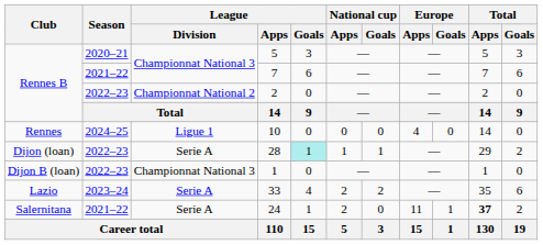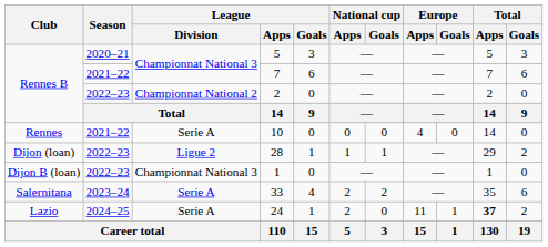 <table class="wikitable" style="text-align: center">
 <tr>
 <th rowspan="2">Club</th>
 <th rowspan="2">Season</th>
 <th colspan="3">League</th>
 <th colspan="2">National cup</th>
 <th colspan="2">Europe</th>
 <th colspan="2">Total</th>
 </tr>
 <tr>
 <th>Division</th>
 <th>Apps</th>
 <th>Goals</th>
 <th>Apps</th>
 <th>Goals</th>
 <th>Apps</th>
 <th>Goals</th>
 <th>Apps</th>
 <th>Goals</th>
 </tr>
 <tr>
 <td rowspan="4"><a href='#'>Rennes B</a></td>
 <td><a href='#'>2020–21</a></td>
 <td rowspan="2"><a href='#'>Championnat National 3</a></td>
 <td>5</td>
 <td>3</td>
 <td colspan="2">—</td>
 <td colspan="2">—</td>
 <td>5</td>
 <td>3</td>
 </tr>
 <tr>
 <td><a href='#'>2021–22</a></td>
 <td>7</td>
 <td>6</td>
 <td colspan="2">—</td>
 <td colspan="2">—</td>
 <td>7</td>
 <td>6</td>
 </tr>
 <tr>
 <td><a href='#'>2022–23</a></td>
 <td><a href='#'>Championnat National 2</a></td>
 <td>2</td>
 <td>0</td>
 <td colspan="2">—</td>
 <td colspan="2">—</td>
 <td>2</td>
 <td>0</td>
 </tr>
 <tr>
 <th colspan="2">Total</th>
 <th>14</th>
 <th>9</th>
 <th colspan="2">—</th>
 <th colspan="2">—</th>
 <th>14</th>
 <th>9</th>
 </tr>
 <tr>
 <td><a href='#'>Rennes</a></td>
-<td><a href='#'>2024–25</a></td>
-<td><a href='#'>Ligue 1</a></td>
+<td><a href='#'>2021–22</a></td>
+<td>Serie A</td>
 <td>10</td>
 <td>0</td>
 <td>0</td>
 <td>0</td>
 <td>4</td>
 <td>0</td>
 <td>14</td>
 <td>0</td>
 </tr>
 <tr>
 <td><a href='#'>Dijon</a> (loan)</td>
 <td><a href='#'>2022–23</a></td>
-<td>Serie A</td>
+<td><a href='#'>Ligue 2</a></td>
 <td>28</td>
-<td style="background: paleturquoise;">1</td>
+<td>1</td>
 <td>1</td>
 <td>1</td>
 <td colspan="2">—</td>
 <td>29</td>
 <td>2</td>
 </tr>
 <tr>
 <td><a href='#'>Dijon B</a> (loan)</td>
 <td><a href='#'>2022–23</a></td>
 <td>Championnat National 3</td>
 <td>1</td>
 <td>0</td>
 <td colspan="2">—</td>
 <td colspan="2">—</td>
 <td>1</td>
 <td>0</td>
 </tr>
 <tr>
-<td><a href='#'>Lazio</a></td>
+<td><a href='#'>Salernitana</a></td>
 <td><a href='#'>2023–24</a></td>
 <td><a href='#'>Serie A</a></td>
 <td>33</td>
 <td>4</td>
 <td>2</td>
 <td>2</td>
 <td colspan="2">—</td>
 <td>35</td>
 <td>6</td>
 </tr>
 <tr>
-<td><a href='#'>Salernitana</a></td>
-<td><a href='#'>2021–22</a></td>
+<td><a href='#'>Lazio</a></td>
+<td><a href='#'>2024–25</a></td>
 <td>Serie A</td>
 <td>24</td>
 <td>1</td>
 <td>2</td>
 <td>0</td>
 <td>11</td>
 <td>1</td>
 <td><strong>37</strong></td>
 <td>2</td>
 </tr>
 <tr>
 <th colspan="3">Career total</th>
 <th>110</th>
 <th>15</th>
 <th>5</th>
 <th>3</th>
 <th>15</th>
 <th>1</th>
 <th>130</th>
 <th>19</th>
 </tr>
 </table>
